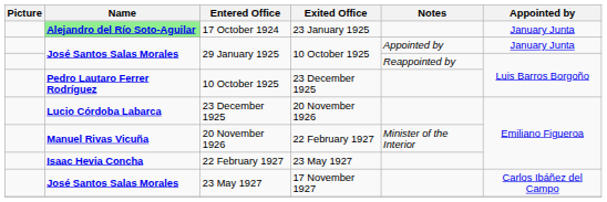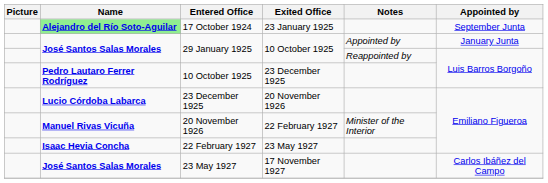 <table class="wikitable" style="margin:1em auto; font-size:95%;">
 <tr>
 <th>Picture</th>
 <th>Name</th>
 <th>Entered Office</th>
 <th>Exited Office</th>
 <th>Notes</th>
 <th>Appointed by</th>
 </tr>
 <tr>
 <td></td>
 <td style="background: lightgreen;"><strong><a href='#'>Alejandro del Río Soto-Aguilar</a></strong></td>
 <td>17 October 1924</td>
 <td>23 January 1925</td>
 <td></td>
-<td align=center><a href='#'>January Junta</a></td>
+<td align=center><a href='#'>September Junta</a></td>
 </tr>
 <tr>
 <td></td>
 <td rowspan=2><strong><a href='#'>José Santos Salas Morales</a></strong></td>
 <td rowspan=2>29 January 1925</td>
 <td rowspan=2>10 October 1925</td>
 <td><em>Appointed by</em></td>
 <td align=center><a href='#'>January Junta</a></td>
 </tr>
 <tr>
 <td></td>
 <td><em>Reappointed by</em></td>
 <td rowspan=2 align=center><a href='#'>Luis Barros Borgoño</a></td>
 </tr>
 <tr>
 <td></td>
 <td><strong><a href='#'>Pedro Lautaro Ferrer Rodríguez</a></strong></td>
 <td>10 October 1925</td>
 <td>23 December 1925</td>
 <td></td>
 </tr>
 <tr>
 <td></td>
 <td><strong><a href='#'>Lucio Córdoba Labarca</a></strong></td>
 <td>23 December 1925</td>
 <td>20 November 1926</td>
 <td></td>
 <td rowspan=3 align=center><a href='#'>Emiliano Figueroa</a></td>
 </tr>
 <tr>
 <td></td>
 <td><strong><a href='#'>Manuel Rivas Vicuña</a></strong></td>
 <td>20 November 1926</td>
 <td>22 February 1927</td>
 <td><em>Minister of the Interior</em></td>
 </tr>
 <tr>
 <td></td>
 <td><strong><a href='#'>Isaac Hevia Concha</a></strong></td>
 <td>22 February 1927</td>
 <td>23 May 1927</td>
 <td></td>
 </tr>
 <tr>
 <td></td>
 <td><strong><a href='#'>José Santos Salas Morales</a></strong></td>
 <td>23 May 1927</td>
 <td>17 November 1927</td>
 <td></td>
 <td align=center><a href='#'>Carlos Ibáñez del Campo</a></td>
 </tr>
 <tr>
 </tr>
 </table>
